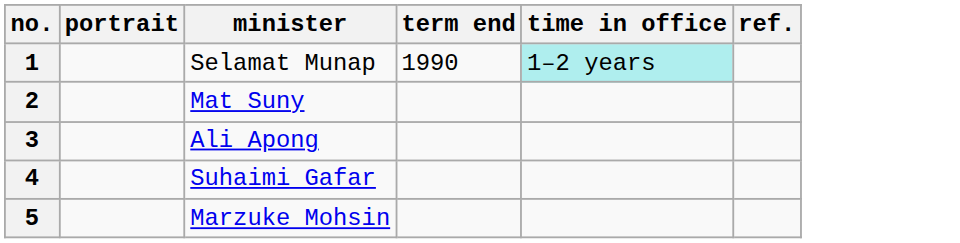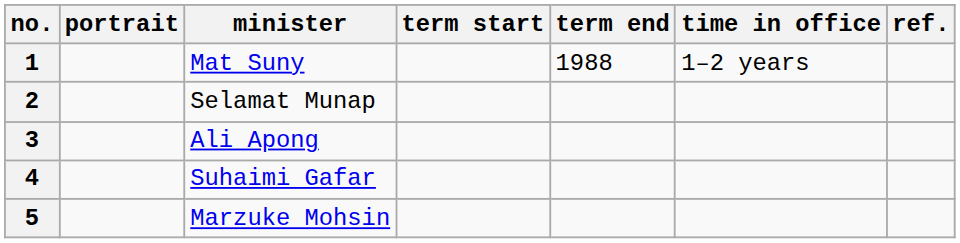 <table class="wikitable sortable">
 <tr>
 <th>no.</th>
 <th>portrait</th>
 <th>minister</th>
+<th>term start</th>
 <th>term end</th>
 <th>time in office</th>
 <th>ref.</th>
 </tr>
 <tr>
 <th>1</th>
 <td></td>
-<td>Selamat Munap</td>
-<td>1990</td>
-<td style="background: paleturquoise;">1–2 years</td>
+<td><a href='#'>Mat Suny</a></td>
+<td></td>
+<td>1988</td>
+<td>1–2 years</td>
 <td></td>
 </tr>
 <tr>
 <th>2</th>
 <td></td>
-<td><a href='#'>Mat Suny</a></td>
+<td>Selamat Munap</td>
+<td></td>
 <td></td>
 <td></td>
 <td></td>
 </tr>
 <tr>
 <th>3</th>
 <td></td>
 <td><a href='#'>Ali Apong</a></td>
 <td></td>
 <td></td>
 <td></td>
+<td></td>
 </tr>
 <tr>
 <th>4</th>
 <td></td>
 <td><a href='#'>Suhaimi Gafar</a></td>
+<td></td>
 <td></td>
 <td></td>
 <td></td>
 </tr>
 <tr>
 <th>5</th>
 <td></td>
 <td><a href='#'>Marzuke Mohsin</a></td>
 <td></td>
 <td></td>
 <td></td>
+<td></td>
 </tr>
 </table>
